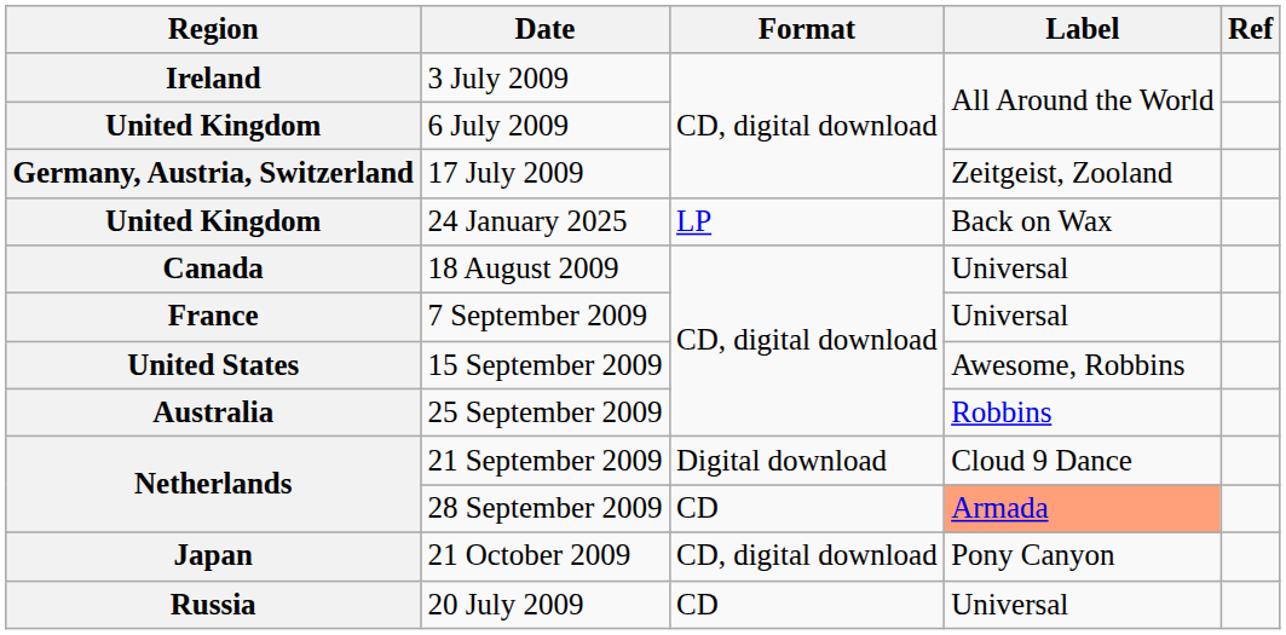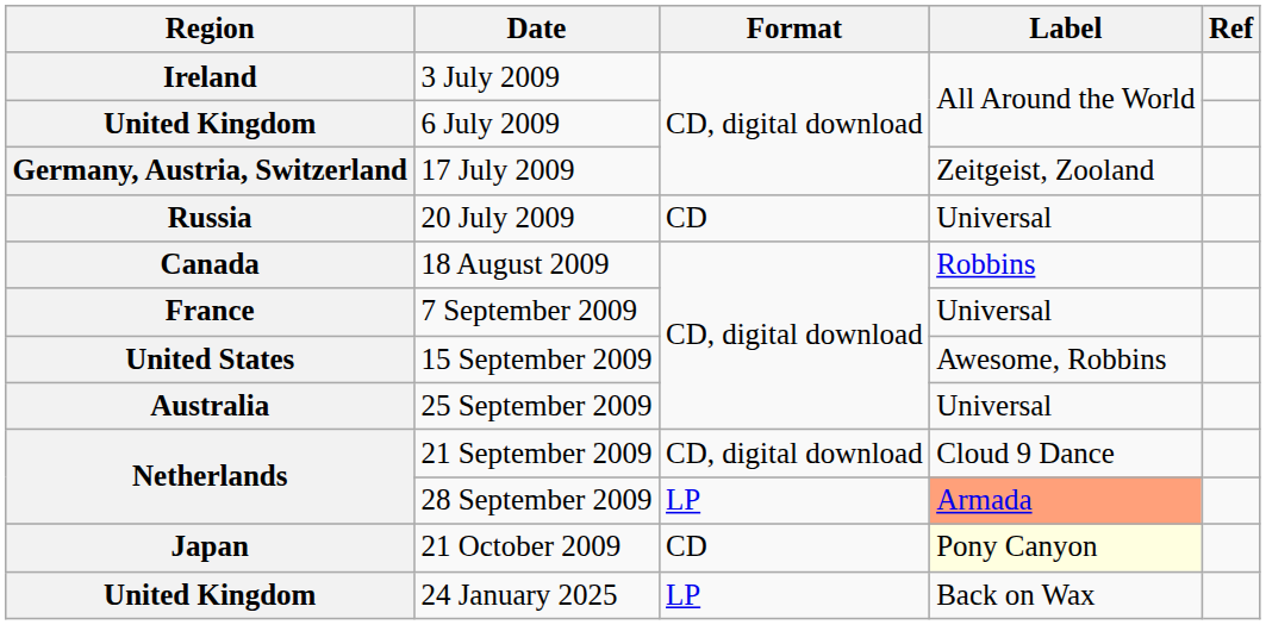 <table class="wikitable plainrowheaders">
 <tr>
 <th>Region</th>
 <th>Date</th>
 <th>Format</th>
 <th>Label</th>
 <th>Ref</th>
 </tr>
 <tr>
 <th scope="row">Ireland</th>
 <td>3 July 2009</td>
 <td rowspan="3">CD, digital download</td>
 <td rowspan="2">All Around the World</td>
 <td></td>
 </tr>
 <tr>
 <th scope="row">United Kingdom</th>
 <td>6 July 2009</td>
 <td></td>
 </tr>
 <tr>
 <th scope="row">Germany, Austria, Switzerland</th>
 <td>17 July 2009</td>
 <td>Zeitgeist, Zooland</td>
 <td></td>
 </tr>
 <tr>
-<th scope="row">United Kingdom</th>
-<td>24 January 2025</td>
-<td><a href='#'>LP</a></td>
-<td>Back on Wax</td>
+<th scope="row">Russia</th>
+<td>20 July 2009</td>
+<td>CD</td>
+<td>Universal</td>
 <td></td>
 </tr>
 <tr>
 <th scope="row">Canada</th>
 <td>18 August 2009</td>
 <td rowspan="4">CD, digital download</td>
-<td>Universal</td>
+<td><a href='#'>Robbins</a></td>
 <td></td>
 </tr>
 <tr>
 <th scope="row">France</th>
 <td>7 September 2009</td>
 <td>Universal</td>
 <td></td>
 </tr>
 <tr>
 <th scope="row">United States</th>
 <td>15 September 2009</td>
 <td>Awesome, Robbins</td>
 <td></td>
 </tr>
 <tr>
 <th scope="row">Australia</th>
 <td>25 September 2009</td>
-<td><a href='#'>Robbins</a></td>
+<td>Universal</td>
 <td></td>
 </tr>
 <tr>
 <th scope="row" rowspan="2">Netherlands</th>
 <td>21 September 2009</td>
-<td>Digital download</td>
+<td>CD, digital download</td>
 <td>Cloud 9 Dance</td>
 <td></td>
 </tr>
 <tr>
 <td>28 September 2009</td>
-<td>CD</td>
+<td><a href='#'>LP</a></td>
 <td style="background: lightsalmon;"><a href='#'>Armada</a></td>
 <td></td>
 </tr>
 <tr>
 <th scope="row">Japan</th>
 <td>21 October 2009</td>
-<td>CD, digital download</td>
-<td>Pony Canyon</td>
+<td>CD</td>
+<td style="background: lightyellow;">Pony Canyon</td>
 <td></td>
 </tr>
 <tr>
-<th scope="row">Russia</th>
-<td>20 July 2009</td>
-<td>CD</td>
-<td>Universal</td>
+<th scope="row">United Kingdom</th>
+<td>24 January 2025</td>
+<td><a href='#'>LP</a></td>
+<td>Back on Wax</td>
 <td></td>
 </tr>
 </table>
